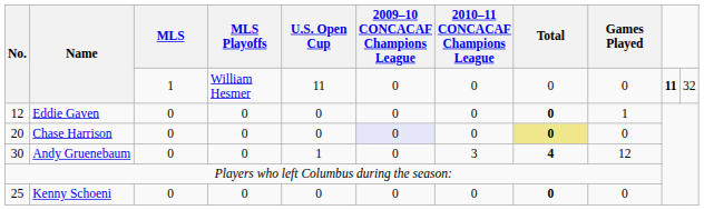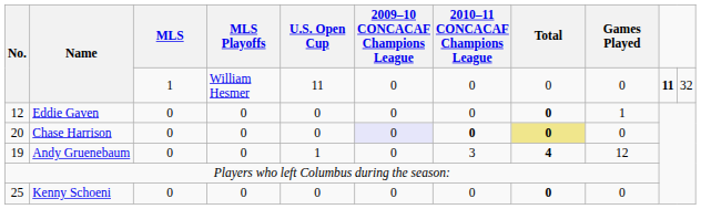 <table class="wikitable sortable" style="text-align: center;">
 <tr>
 <th rowspan=2>No.</th>
 <th rowspan=2>Name</th>
 <th style="width:85px;"><a href='#'>MLS</a></th>
 <th style="width:85px;"><a href='#'>MLS Playoffs</a></th>
 <th style="width:85px;"><a href='#'>U.S. Open Cup</a></th>
 <th style="width:85px;"><a href='#'>2009–10 CONCACAF Champions League</a></th>
 <th style="width:85px;"><a href='#'>2010–11 CONCACAF Champions League</a></th>
 <th style="width:85px;"><strong>Total</strong></th>
 <th style="width:85px;"><strong>Games Played</strong></th>
 </tr>
 <tr>
 <td>1</td>
 <td align=left> <a href='#'>William Hesmer</a></td>
 <td>11</td>
 <td>0</td>
 <td>0</td>
 <td>0</td>
 <td>0</td>
 <td><strong>11</strong></td>
 <td>32</td>
 </tr>
 <tr>
 <td>12</td>
 <td align=left> <a href='#'>Eddie Gaven</a></td>
 <td>0</td>
 <td>0</td>
 <td>0</td>
 <td>0</td>
 <td>0</td>
 <td><strong>0</strong></td>
 <td>1</td>
 </tr>
 <tr>
 <td>20</td>
 <td align=left> <a href='#'>Chase Harrison</a></td>
 <td>0</td>
 <td>0</td>
 <td>0</td>
 <td style="background: lavender;">0</td>
-<td>0</td>
+<td><strong>0</strong></td>
 <td style="background: khaki;"><strong>0</strong></td>
 <td>0</td>
 </tr>
 <tr>
-<td>30</td>
+<td>19</td>
 <td align=left> <a href='#'>Andy Gruenebaum</a></td>
 <td>0</td>
 <td>0</td>
 <td>1</td>
 <td>0</td>
 <td>3</td>
 <td><strong>4</strong></td>
 <td>12</td>
 </tr>
 <tr>
 <td colspan=9 align=center><em>Players who left Columbus during the season:</em></td>
 </tr>
 <tr>
 <td>25</td>
 <td align=left> <a href='#'>Kenny Schoeni</a></td>
 <td>0</td>
 <td>0</td>
 <td>0</td>
 <td>0</td>
 <td>0</td>
 <td><strong>0</strong></td>
 <td>0</td>
 </tr>
 </table>
